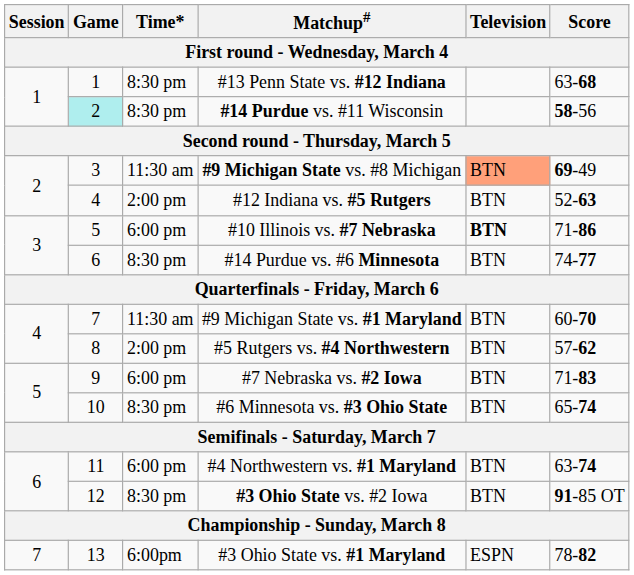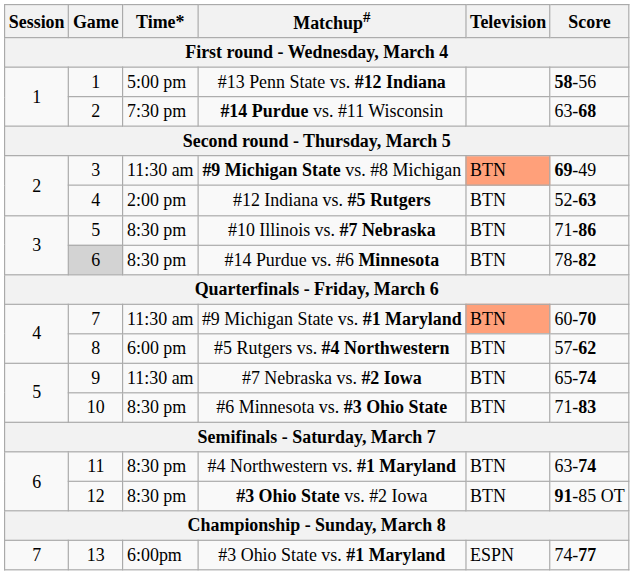 <table class="wikitable" style="font-size: 95%">
 <tr>
 <th>Session</th>
 <th>Game</th>
 <th>Time*</th>
 <th>Matchup<sup>#</sup></th>
 <th>Television</th>
 <th>Score</th>
 </tr>
 <tr>
 <th colspan=6>First round - Wednesday, March 4</th>
 </tr>
 <tr>
 <td rowspan=2 align=center>1</td>
 <td align=center>1</td>
-<td>8:30 pm</td>
+<td>5:00 pm</td>
 <td align=center>#13 Penn State vs. <strong>#12 Indiana</strong></td>
 <td></td>
-<td>63-<strong>68</strong></td>
+<td><strong>58</strong>-56</td>
 </tr>
 <tr>
-<td align=center style="background: paleturquoise;">2</td>
-<td>8:30 pm</td>
+<td align=center>2</td>
+<td>7:30 pm</td>
 <td align=center><strong>#14 Purdue</strong> vs. #11 Wisconsin</td>
 <td></td>
-<td><strong>58</strong>-56</td>
+<td>63-<strong>68</strong></td>
 </tr>
 <tr>
 <th colspan=6>Second round - Thursday, March 5</th>
 </tr>
 <tr>
 <td rowspan=2 align=center>2</td>
 <td align=center>3</td>
 <td>11:30 am</td>
 <td align=center><strong>#9 Michigan State</strong> vs. #8 Michigan</td>
 <td style="background: lightsalmon;">BTN</td>
 <td><strong>69</strong>-49</td>
 </tr>
 <tr>
 <td align=center>4</td>
 <td>2:00 pm</td>
 <td align=center>#12 Indiana vs. <strong>#5 Rutgers</strong></td>
 <td>BTN</td>
 <td>52-<strong>63</strong></td>
 </tr>
 <tr>
 <td rowspan=2 align=center>3</td>
 <td align=center>5</td>
-<td>6:00 pm</td>
+<td>8:30 pm</td>
 <td align=center>#10 Illinois vs. <strong>#7 Nebraska</strong></td>
-<td><strong>BTN</strong></td>
+<td>BTN</td>
 <td>71-<strong>86</strong></td>
 </tr>
 <tr>
-<td align=center>6</td>
+<td align=center style="background: lightgrey;">6</td>
 <td>8:30 pm</td>
 <td align=center>#14 Purdue vs. #6 <strong>Minnesota</strong></td>
 <td>BTN</td>
-<td>74-<strong>77</strong></td>
+<td>78-<strong>82</strong></td>
 </tr>
 <tr>
 <th colspan=6>Quarterfinals - Friday, March 6</th>
 </tr>
 <tr>
 <td rowspan=2 align=center>4</td>
 <td align=center>7</td>
 <td>11:30 am</td>
 <td align=center>#9 Michigan State vs. <strong>#1 Maryland</strong></td>
-<td>BTN</td>
+<td style="background: lightsalmon;">BTN</td>
 <td>60-<strong>70</strong></td>
 </tr>
 <tr>
 <td align=center>8</td>
-<td>2:00 pm</td>
+<td>6:00 pm</td>
 <td align=center>#5 Rutgers vs. <strong>#4 Northwestern</strong></td>
 <td>BTN</td>
 <td>57-<strong>62</strong></td>
 </tr>
 <tr>
 <td rowspan=2 align=center>5</td>
 <td align=center>9</td>
-<td>6:00 pm</td>
+<td>11:30 am</td>
 <td align=center>#7 Nebraska vs. <strong>#2 Iowa</strong></td>
 <td>BTN</td>
-<td>71-<strong>83</strong></td>
+<td>65-<strong>74</strong></td>
 </tr>
 <tr>
 <td align=center>10</td>
 <td>8:30 pm</td>
 <td align=center>#6 Minnesota vs. <strong>#3 Ohio State</strong></td>
 <td>BTN</td>
-<td>65-<strong>74</strong></td>
+<td>71-<strong>83</strong></td>
 </tr>
 <tr>
 <th colspan=6>Semifinals - Saturday, March 7</th>
 </tr>
 <tr>
 <td rowspan=2 align=center>6</td>
 <td align=center>11</td>
-<td>6:00 pm</td>
+<td>8:30 pm</td>
 <td align=center>#4 Northwestern vs. <strong>#1 Maryland</strong></td>
 <td>BTN</td>
 <td>63-<strong>74</strong></td>
 </tr>
 <tr>
 <td align=center>12</td>
 <td>8:30 pm</td>
 <td align=center><strong>#3 Ohio State</strong> vs. #2 Iowa</td>
 <td>BTN</td>
 <td><strong>91</strong>-85 OT</td>
 </tr>
 <tr>
 <th colspan=6>Championship - Sunday, March 8</th>
 </tr>
 <tr>
 <td align=center>7</td>
 <td align=center>13</td>
 <td>6:00pm</td>
 <td align=center>#3 Ohio State vs. <strong>#1 Maryland</strong></td>
 <td>ESPN</td>
-<td>78-<strong>82</strong></td>
+<td>74-<strong>77</strong></td>
 </tr>
 </table>
